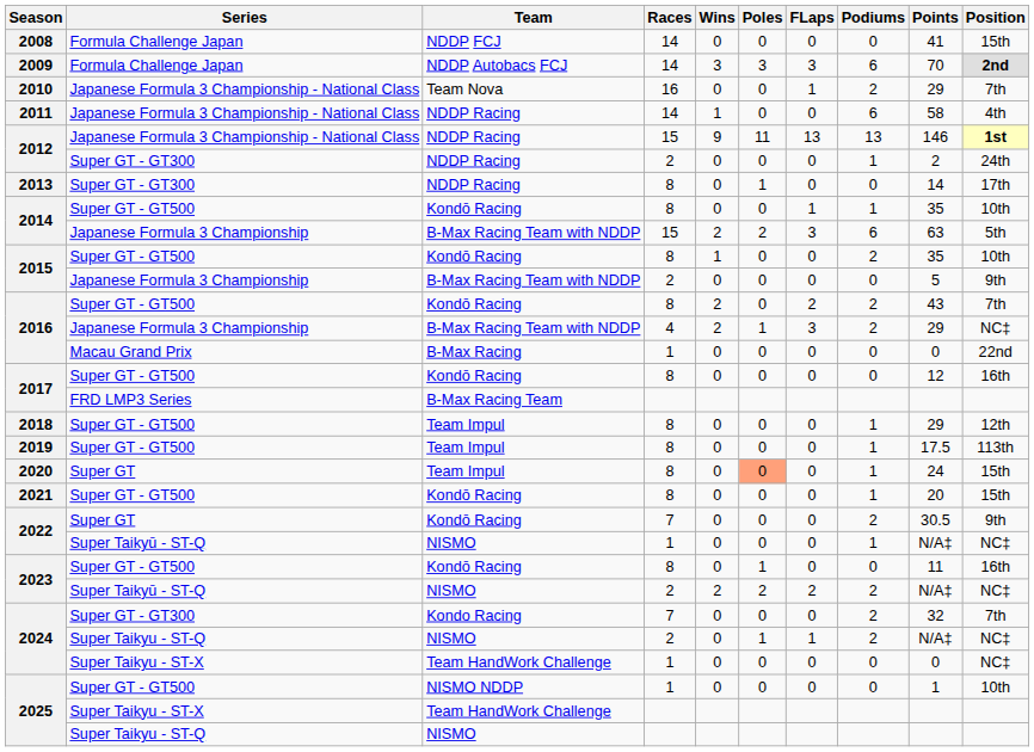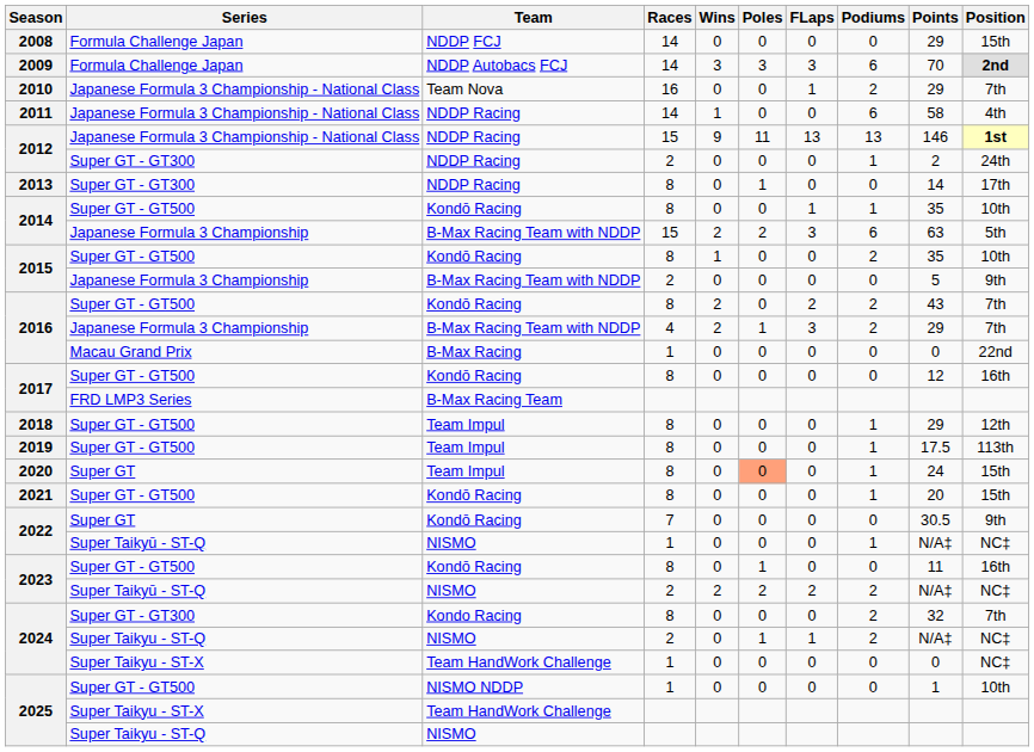 <table class="wikitable" style="font-size: 90%; text-align:center">
 <tr>
 <th>Season</th>
 <th>Series</th>
 <th>Team</th>
 <th>Races</th>
 <th>Wins</th>
 <th>Poles</th>
 <th>FLaps</th>
 <th>Podiums</th>
 <th>Points</th>
 <th>Position</th>
 </tr>
 <tr>
 <th>2008</th>
 <td align=left><a href='#'>Formula Challenge Japan</a></td>
 <td align=left><a href='#'>NDDP</a> <a href='#'>FCJ</a></td>
 <td>14</td>
 <td>0</td>
 <td>0</td>
 <td>0</td>
 <td>0</td>
-<td>41</td>
+<td>29</td>
 <td>15th</td>
 </tr>
 <tr>
 <th>2009</th>
 <td align=left><a href='#'>Formula Challenge Japan</a></td>
 <td align=left><a href='#'>NDDP</a> <a href='#'>Autobacs</a> <a href='#'>FCJ</a></td>
 <td>14</td>
 <td>3</td>
 <td>3</td>
 <td>3</td>
 <td>6</td>
 <td>70</td>
 <td style="background:#dfdfdf;"><strong>2nd</strong></td>
 </tr>
 <tr>
 <th>2010</th>
 <td align=left><a href='#'>Japanese Formula 3 Championship - National Class</a></td>
 <td align=left>Team Nova</td>
 <td>16</td>
 <td>0</td>
 <td>0</td>
 <td>1</td>
 <td>2</td>
 <td>29</td>
 <td>7th</td>
 </tr>
 <tr>
 <th>2011</th>
 <td align=left><a href='#'>Japanese Formula 3 Championship - National Class</a></td>
 <td align=left><a href='#'>NDDP Racing</a></td>
 <td>14</td>
 <td>1</td>
 <td>0</td>
 <td>0</td>
 <td>6</td>
 <td>58</td>
 <td>4th</td>
 </tr>
 <tr>
 <th rowspan=2>2012</th>
 <td align=left><a href='#'>Japanese Formula 3 Championship - National Class</a></td>
 <td align=left><a href='#'>NDDP Racing</a></td>
 <td>15</td>
 <td>9</td>
 <td>11</td>
 <td>13</td>
 <td>13</td>
 <td>146</td>
 <td style="background:#ffffbf;"><strong>1st</strong></td>
 </tr>
 <tr>
 <td align=left><a href='#'>Super GT - GT300</a></td>
 <td align=left><a href='#'>NDDP Racing</a></td>
 <td>2</td>
 <td>0</td>
 <td>0</td>
 <td>0</td>
 <td>1</td>
 <td>2</td>
 <td>24th</td>
 </tr>
 <tr>
 <th>2013</th>
 <td align=left><a href='#'>Super GT - GT300</a></td>
 <td align=left><a href='#'>NDDP Racing</a></td>
 <td>8</td>
 <td>0</td>
 <td>1</td>
 <td>0</td>
 <td>0</td>
 <td>14</td>
 <td>17th</td>
 </tr>
 <tr>
 <th rowspan=2>2014</th>
 <td align=left><a href='#'>Super GT - GT500</a></td>
 <td align=left><a href='#'>Kondō Racing</a></td>
 <td>8</td>
 <td>0</td>
 <td>0</td>
 <td>1</td>
 <td>1</td>
 <td>35</td>
 <td>10th</td>
 </tr>
 <tr>
 <td align=left><a href='#'>Japanese Formula 3 Championship</a></td>
 <td align=left><a href='#'>B-Max Racing Team with NDDP</a></td>
 <td>15</td>
 <td>2</td>
 <td>2</td>
 <td>3</td>
 <td>6</td>
 <td>63</td>
 <td>5th</td>
 </tr>
 <tr>
 <th rowspan=2>2015</th>
 <td align=left><a href='#'>Super GT - GT500</a></td>
 <td align=left><a href='#'>Kondō Racing</a></td>
 <td>8</td>
 <td>1</td>
 <td>0</td>
 <td>0</td>
 <td>2</td>
 <td>35</td>
 <td>10th</td>
 </tr>
 <tr>
 <td align=left><a href='#'>Japanese Formula 3 Championship</a></td>
 <td align=left><a href='#'>B-Max Racing Team with NDDP</a></td>
 <td>2</td>
 <td>0</td>
 <td>0</td>
 <td>0</td>
 <td>0</td>
 <td>5</td>
 <td>9th</td>
 </tr>
 <tr>
 <th rowspan=3>2016</th>
 <td align=left><a href='#'>Super GT - GT500</a></td>
 <td align=left><a href='#'>Kondō Racing</a></td>
 <td>8</td>
 <td>2</td>
 <td>0</td>
 <td>2</td>
 <td>2</td>
 <td>43</td>
 <td>7th</td>
 </tr>
 <tr>
 <td align=left><a href='#'>Japanese Formula 3 Championship</a></td>
 <td align=left><a href='#'>B-Max Racing Team with NDDP</a></td>
 <td>4</td>
 <td>2</td>
 <td>1</td>
 <td>3</td>
 <td>2</td>
 <td>29</td>
-<td>NC‡</td>
+<td>7th</td>
 </tr>
 <tr>
 <td align=left><a href='#'>Macau Grand Prix</a></td>
 <td align=left><a href='#'>B-Max Racing</a></td>
 <td>1</td>
 <td>0</td>
 <td>0</td>
 <td>0</td>
 <td>0</td>
 <td>0</td>
 <td>22nd</td>
 </tr>
 <tr>
 <th rowspan="2">2017</th>
 <td align=left><a href='#'>Super GT - GT500</a></td>
 <td align=left><a href='#'>Kondō Racing</a></td>
 <td>8</td>
 <td>0</td>
 <td>0</td>
 <td>0</td>
 <td>0</td>
 <td>12</td>
 <td>16th</td>
 </tr>
 <tr>
 <td align=left><a href='#'>FRD LMP3 Series</a></td>
 <td align=left><a href='#'>B-Max Racing Team</a></td>
 <td></td>
 <td></td>
 <td></td>
 <td></td>
 <td></td>
 <td></td>
 <td></td>
 </tr>
 <tr>
 <th>2018</th>
 <td align=left><a href='#'>Super GT - GT500</a></td>
 <td align=left><a href='#'>Team Impul</a></td>
 <td>8</td>
 <td>0</td>
 <td>0</td>
 <td>0</td>
 <td>1</td>
 <td>29</td>
 <td>12th</td>
 </tr>
 <tr>
 <th>2019</th>
 <td align=left><a href='#'>Super GT - GT500</a></td>
 <td align=left><a href='#'>Team Impul</a></td>
 <td>8</td>
 <td>0</td>
 <td>0</td>
 <td>0</td>
 <td>1</td>
 <td>17.5</td>
 <td>113th</td>
 </tr>
 <tr>
 <th>2020</th>
 <td align=left><a href='#'>Super GT</a></td>
 <td align=left><a href='#'>Team Impul</a></td>
 <td>8</td>
 <td>0</td>
 <td style="background: lightsalmon;">0</td>
 <td>0</td>
 <td>1</td>
 <td>24</td>
 <td>15th</td>
 </tr>
 <tr>
 <th>2021</th>
 <td align=left><a href='#'>Super GT - GT500</a></td>
 <td align=left><a href='#'>Kondō Racing</a></td>
 <td>8</td>
 <td>0</td>
 <td>0</td>
 <td>0</td>
 <td>1</td>
 <td>20</td>
 <td>15th</td>
 </tr>
 <tr>
 <th rowspan="2">2022</th>
 <td align=left><a href='#'>Super GT</a></td>
 <td align=left><a href='#'>Kondō Racing</a></td>
 <td>7</td>
 <td>0</td>
 <td>0</td>
 <td>0</td>
-<td>2</td>
+<td>0</td>
 <td>30.5</td>
 <td>9th</td>
 </tr>
 <tr>
 <td align=left><a href='#'>Super Taikyū - ST-Q</a></td>
 <td align=left><a href='#'>NISMO</a></td>
 <td>1</td>
 <td>0</td>
 <td>0</td>
 <td>0</td>
 <td>1</td>
 <td>N/A‡</td>
 <td>NC‡</td>
 </tr>
 <tr>
 <th rowspan="2">2023</th>
 <td align=left><a href='#'>Super GT - GT500</a></td>
 <td align=left><a href='#'>Kondō Racing</a></td>
 <td>8</td>
 <td>0</td>
 <td>1</td>
 <td>0</td>
 <td>0</td>
 <td>11</td>
 <td>16th</td>
 </tr>
 <tr>
 <td align=left><a href='#'>Super Taikyū - ST-Q</a></td>
 <td align=left><a href='#'>NISMO</a></td>
 <td>2</td>
 <td>2</td>
 <td>2</td>
 <td>2</td>
 <td>2</td>
 <td>N/A‡</td>
 <td>NC‡</td>
 </tr>
 <tr>
 <th rowspan="3">2024</th>
 <td align=left><a href='#'>Super GT - GT300</a></td>
 <td align=left><a href='#'>Kondo Racing</a></td>
-<td>7</td>
+<td>8</td>
 <td>0</td>
 <td>0</td>
 <td>0</td>
 <td>2</td>
 <td>32</td>
 <td>7th</td>
 </tr>
 <tr>
 <td align=left><a href='#'>Super Taikyu - ST-Q</a></td>
 <td align=left><a href='#'>NISMO</a></td>
 <td>2</td>
 <td>0</td>
 <td>1</td>
 <td>1</td>
 <td>2</td>
 <td>N/A‡</td>
 <td>NC‡</td>
 </tr>
 <tr>
 <td align=left><a href='#'>Super Taikyu - ST-X</a></td>
 <td align=left><a href='#'>Team HandWork Challenge</a></td>
 <td>1</td>
 <td>0</td>
 <td>0</td>
 <td>0</td>
 <td>0</td>
 <td>0</td>
 <td>NC‡</td>
 </tr>
 <tr>
 <th rowspan="3">2025</th>
 <td align=left><a href='#'>Super GT - GT500</a></td>
 <td align=left><a href='#'>NISMO NDDP</a></td>
 <td>1</td>
 <td>0</td>
 <td>0</td>
 <td>0</td>
 <td>0</td>
 <td>1</td>
 <td>10th</td>
 </tr>
 <tr>
 <td align=left><a href='#'>Super Taikyu - ST-X</a></td>
 <td align=left><a href='#'>Team HandWork Challenge</a></td>
 <td></td>
 <td></td>
 <td></td>
 <td></td>
 <td></td>
 <td></td>
 <td></td>
 </tr>
 <tr>
 <td align=left><a href='#'>Super Taikyu - ST-Q</a></td>
 <td align=left><a href='#'>NISMO</a></td>
 <td></td>
 <td></td>
 <td></td>
 <td></td>
 <td></td>
 <td></td>
 <td></td>
 </tr>
 </table>
